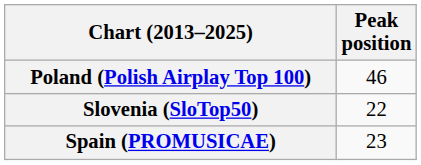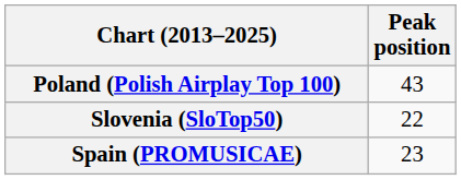 <table class="wikitable sortable plainrowheaders" style="text-align:center;">
 <tr>
 <th scope="col" width=250>Chart (2013–2025)</th>
 <th>Peak<br>position</th>
 </tr>
 <tr>
 <th scope="row">Poland (<a href='#'>Polish Airplay Top 100</a>)</th>
-<td>46</td>
+<td>43</td>
 </tr>
 <tr>
 <th scope="row">Slovenia (<a href='#'>SloTop50</a>)</th>
 <td align=center>22</td>
 </tr>
 <tr>
 <th scope="row">Spain (<a href='#'>PROMUSICAE</a>)</th>
 <td>23</td>
 </tr>
 </table>
